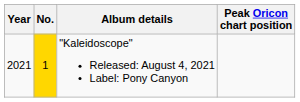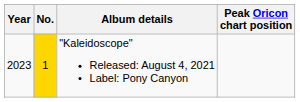 <table class="wikitable" style="font-size: 90%;">
 <tr>
 <th>Year</th>
 <th>No.</th>
 <th>Album details</th>
 <th>Peak <a href='#'>Oricon</a><br>chart position</th>
 </tr>
 <tr>
-<td>2021</td>
+<td>2023</td>
 <td align="center" style="background: gold;">1</td>
 <td>"Kaleidoscope"<br><ul><li>Released: August 4, 2021</li><li>Label: Pony Canyon</li></ul></td>
 <td align="center"></td>
 </tr>
 </table>
